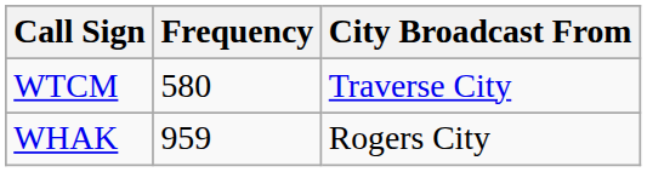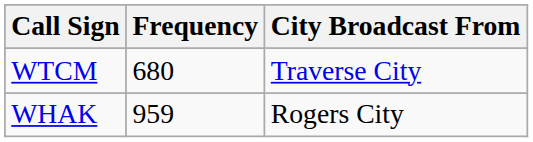 <table class="wikitable" border="1">
 <tr>
 <th>Call Sign</th>
 <th>Frequency</th>
 <th>City Broadcast From</th>
 </tr>
 <tr>
 <td><a href='#'>WTCM</a></td>
-<td>580</td>
+<td>680</td>
 <td><a href='#'>Traverse City</a></td>
 </tr>
 <tr>
 <td><a href='#'>WHAK</a></td>
 <td>959</td>
 <td>Rogers City</td>
 </tr>
 </table>
